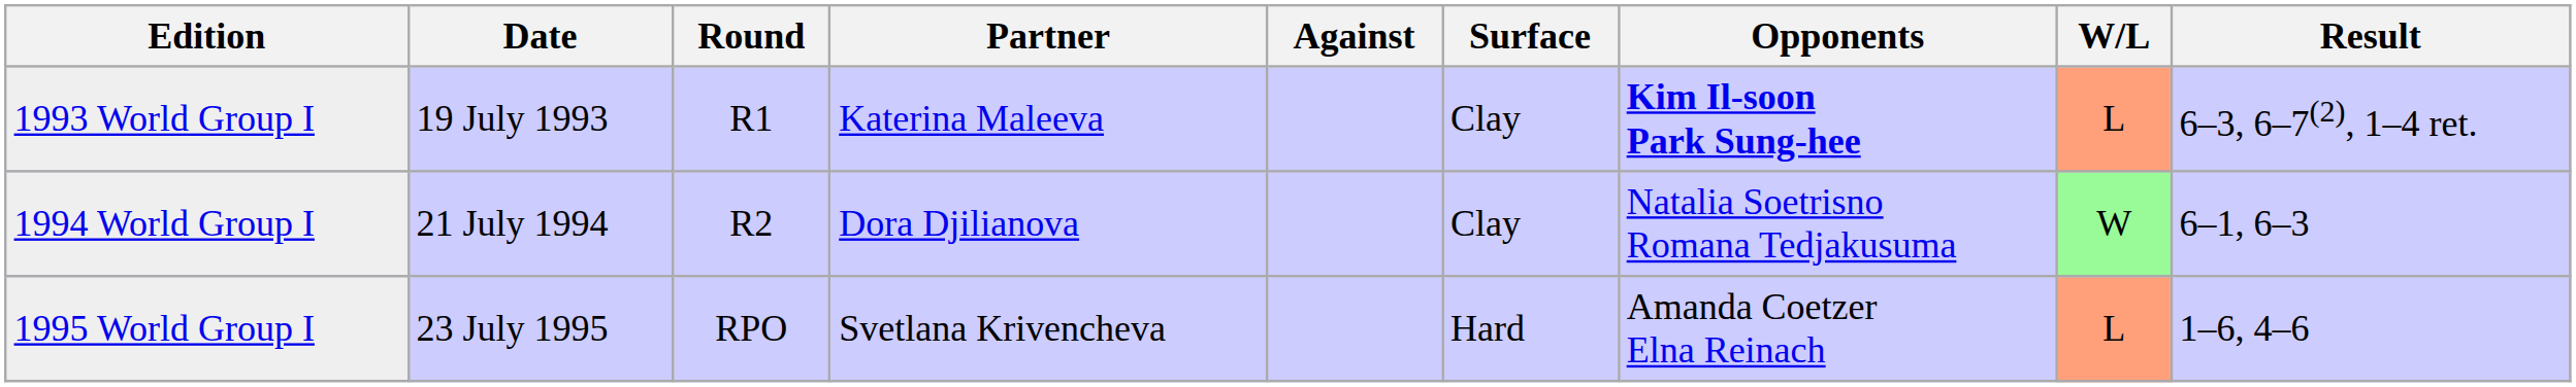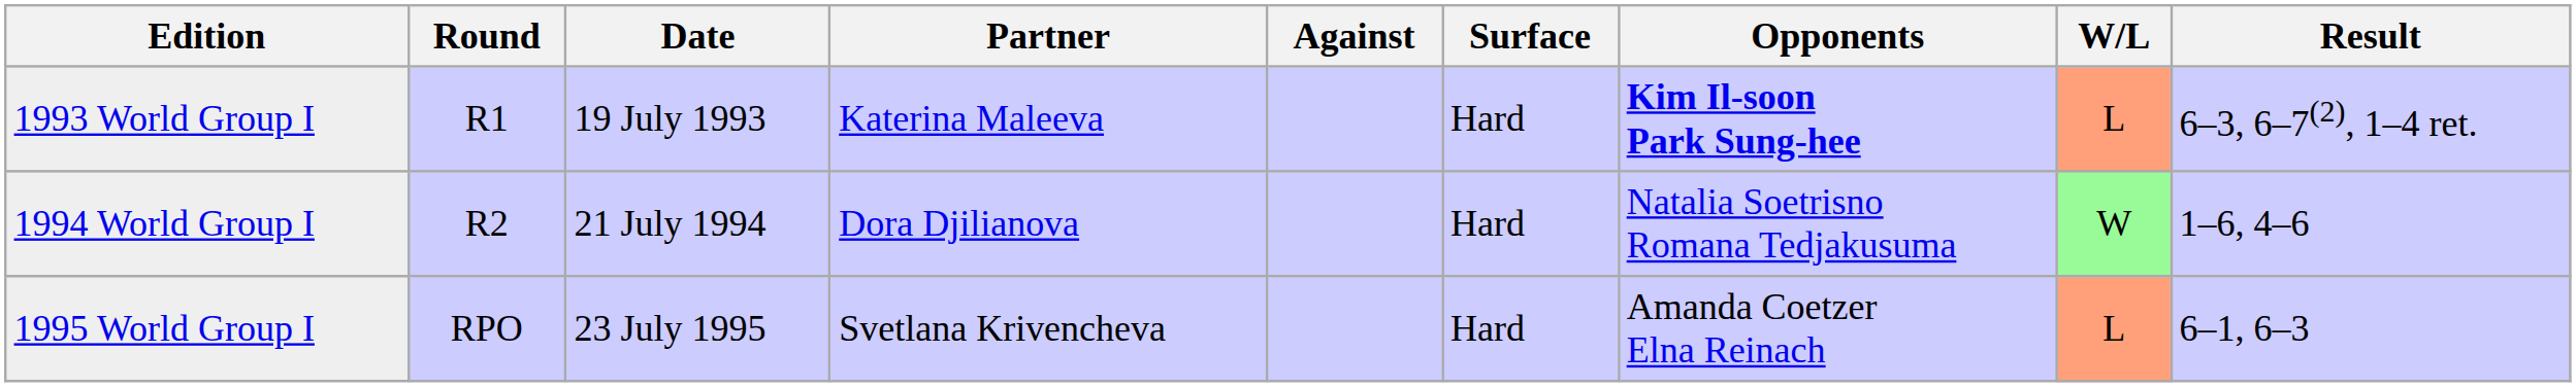 <table class="wikitable" style="font-size:95%;" width="1050">
 <tr>
 <th>Edition</th>
+<th>Round</th>
 <th>Date</th>
-<th>Round</th>
 <th>Partner</th>
 <th>Against</th>
 <th>Surface</th>
 <th>Opponents</th>
 <th>W/L</th>
 <th>Result</th>
 </tr>
 <tr bgcolor=#CCCCFF>
 <td bgcolor=#efefef><a href='#'>1993 World Group I</a></td>
+<td align=center>R1</td>
 <td>19 July 1993</td>
-<td align=center>R1</td>
 <td> <a href='#'>Katerina Maleeva</a></td>
 <td></td>
-<td>Clay</td>
+<td>Hard</td>
 <td><strong> <a href='#'>Kim Il-soon</a><br> <a href='#'>Park Sung-hee</a></strong></td>
 <td bgcolor=#FFA07A align=center>L</td>
 <td>6–3, 6–7<sup>(2)</sup>, 1–4 ret.</td>
 </tr>
 <tr bgcolor=#CCCCFF>
 <td bgcolor=#efefef><a href='#'>1994 World Group I</a></td>
+<td align=center>R2</td>
 <td>21 July 1994</td>
-<td align=center>R2</td>
 <td> <a href='#'>Dora Djilianova</a></td>
 <td></td>
-<td>Clay</td>
+<td>Hard</td>
 <td> <a href='#'>Natalia Soetrisno</a><br> <a href='#'>Romana Tedjakusuma</a></td>
 <td bgcolor=#98FB98 align=center>W</td>
-<td>6–1, 6–3</td>
+<td>1–6, 4–6</td>
 </tr>
 <tr bgcolor=#CCCCFF>
 <td bgcolor=#efefef><a href='#'>1995 World Group I</a></td>
+<td align=center>RPO</td>
 <td>23 July 1995</td>
-<td align=center>RPO</td>
 <td> Svetlana Krivencheva</td>
 <td></td>
 <td>Hard</td>
 <td> Amanda Coetzer<br> <a href='#'>Elna Reinach</a></td>
 <td bgcolor=#FFA07A align=center>L</td>
-<td>1–6, 4–6</td>
+<td>6–1, 6–3</td>
 </tr>
 </table>
